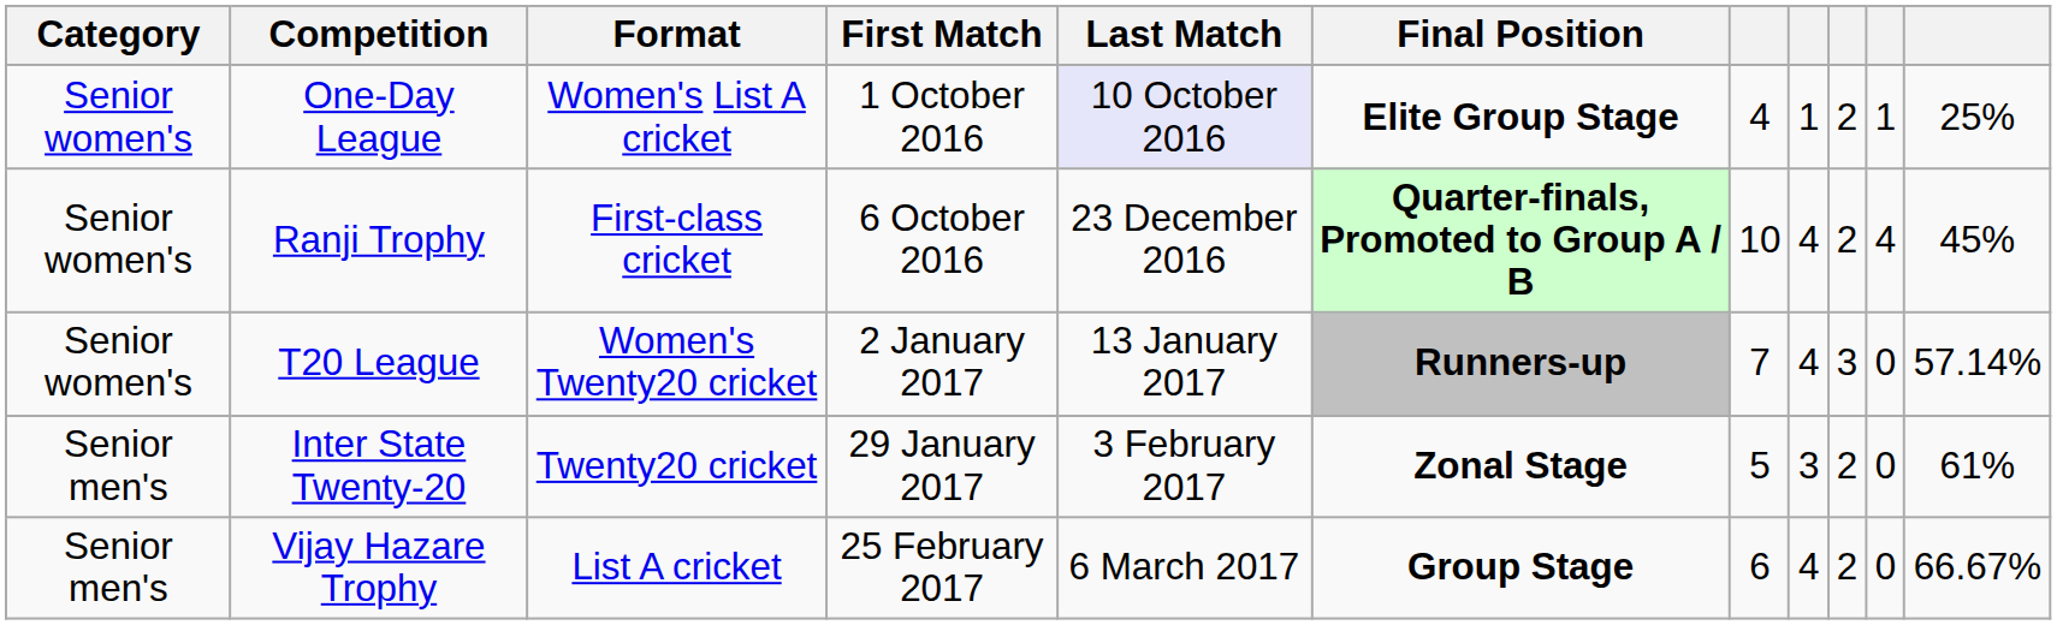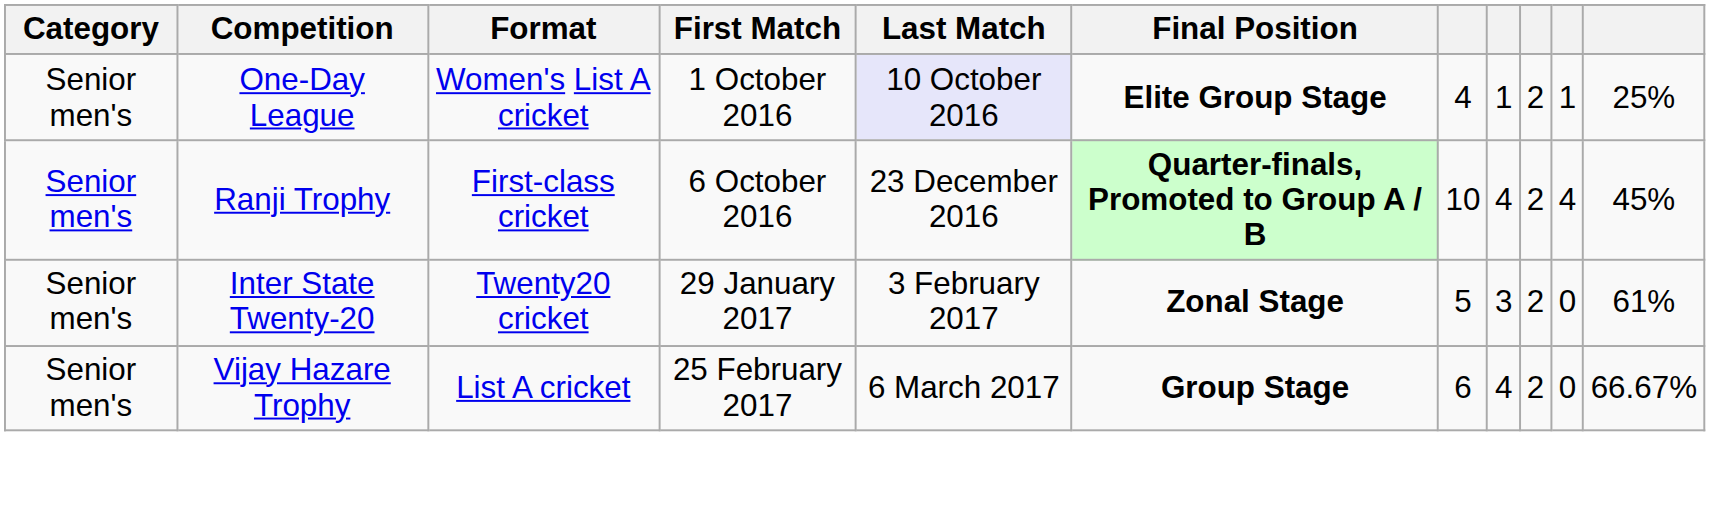 <table class="wikitable sortable" style="text-align: center;">
 <tr>
 <th class="unsortable">Category</th>
 <th>Competition</th>
 <th>Format</th>
 <th>First Match</th>
 <th>Last Match</th>
 <th>Final Position</th>
 <th></th>
 <th></th>
 <th></th>
 <th></th>
 <th></th>
 </tr>
 <tr>
-<td><a href='#'>Senior women's</a></td>
+<td>Senior men's</td>
 <td><a href='#'>One-Day League</a></td>
 <td><a href='#'>Women's</a> <a href='#'>List A cricket</a></td>
 <td>1 October 2016</td>
 <td style="background: lavender;">10 October 2016</td>
 <td><strong>Elite Group Stage</strong></td>
 <td>4</td>
 <td>1</td>
 <td>2</td>
 <td>1</td>
 <td>25%</td>
 </tr>
 <tr>
-<td>Senior women's</td>
+<td><a href='#'>Senior men's</a></td>
 <td><a href='#'>Ranji Trophy</a></td>
 <td><a href='#'>First-class cricket</a></td>
 <td>6 October 2016</td>
 <td>23 December 2016</td>
 <td style="background:#cfc;"><strong>Quarter-finals, Promoted to Group A / B</strong></td>
 <td>10</td>
 <td>4</td>
 <td>2</td>
 <td>4</td>
 <td>45%</td>
-</tr>
-<tr>
-<td>Senior women's</td>
-<td><a href='#'>T20 League</a></td>
-<td><a href='#'>Women's Twenty20 cricket</a></td>
-<td>2 January 2017</td>
-<td>13 January 2017</td>
-<td style="background:silver;"><strong>Runners-up</strong></td>
-<td>7</td>
-<td>4</td>
-<td>3</td>
-<td>0</td>
-<td>57.14%</td>
 </tr>
 <tr>
 <td>Senior men's</td>
 <td><a href='#'>Inter State Twenty-20</a></td>
 <td><a href='#'>Twenty20 cricket</a></td>
 <td>29 January 2017</td>
 <td>3 February 2017</td>
 <td><strong>Zonal Stage</strong></td>
 <td>5</td>
 <td>3</td>
 <td>2</td>
 <td>0</td>
 <td>61%</td>
 </tr>
 <tr>
 <td>Senior men's</td>
 <td><a href='#'>Vijay Hazare Trophy</a></td>
 <td><a href='#'>List A cricket</a></td>
 <td>25 February 2017</td>
 <td>6 March 2017</td>
 <td><strong>Group Stage</strong></td>
 <td>6</td>
 <td>4</td>
 <td>2</td>
 <td>0</td>
 <td>66.67%</td>
 </tr>
 </table>
